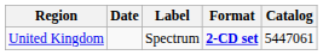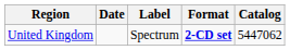 <table class="wikitable">
 <tr>
 <th>Region</th>
 <th>Date</th>
 <th>Label</th>
 <th>Format</th>
 <th>Catalog</th>
 </tr>
 <tr>
 <td><a href='#'>United Kingdom</a></td>
 <td></td>
 <td>Spectrum</td>
 <td><strong><a href='#'>2-CD set</a></strong></td>
-<td>5447061</td>
+<td>5447062</td>
 </tr>
 </table>
